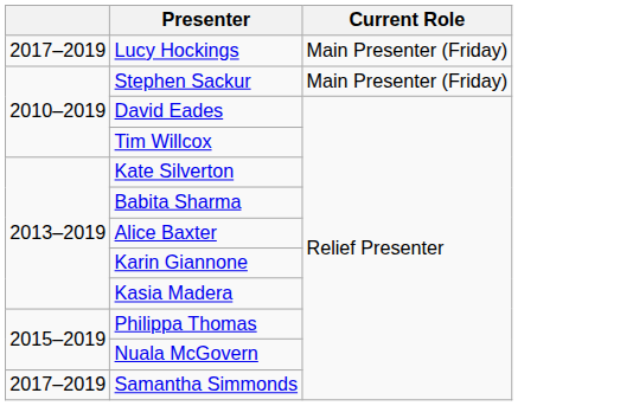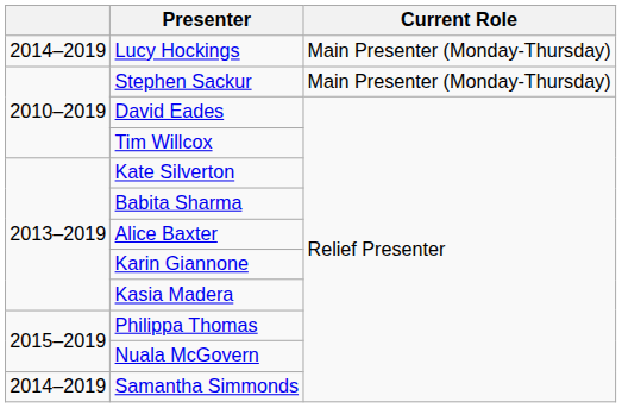 <table class="wikitable">
 <tr>
 <th></th>
 <th>Presenter</th>
 <th>Current Role</th>
 </tr>
 <tr>
-<td>2017–2019</td>
+<td>2014–2019</td>
 <td><a href='#'>Lucy Hockings</a></td>
-<td>Main Presenter (Friday)</td>
+<td>Main Presenter (Monday-Thursday)</td>
 </tr>
 <tr>
 <td rowspan="3">2010–2019</td>
 <td><a href='#'>Stephen Sackur</a></td>
-<td>Main Presenter (Friday)</td>
+<td>Main Presenter (Monday-Thursday)</td>
 </tr>
 <tr>
 <td><a href='#'>David Eades</a></td>
 <td rowspan="10">Relief Presenter</td>
 </tr>
 <tr>
 <td><a href='#'>Tim Willcox</a></td>
 </tr>
 <tr>
 <td rowspan="5">2013–2019</td>
 <td><a href='#'>Kate Silverton</a></td>
 </tr>
 <tr>
 <td><a href='#'>Babita Sharma</a></td>
 </tr>
 <tr>
 <td><a href='#'>Alice Baxter</a></td>
 </tr>
 <tr>
 <td><a href='#'>Karin Giannone</a></td>
 </tr>
 <tr>
 <td><a href='#'>Kasia Madera</a></td>
 </tr>
 <tr>
 <td rowspan="2">2015–2019</td>
 <td><a href='#'>Philippa Thomas</a></td>
 </tr>
 <tr>
 <td><a href='#'>Nuala McGovern</a></td>
 </tr>
 <tr>
-<td>2017–2019</td>
+<td>2014–2019</td>
 <td><a href='#'>Samantha Simmonds</a><br></td>
 </tr>
 </table>
